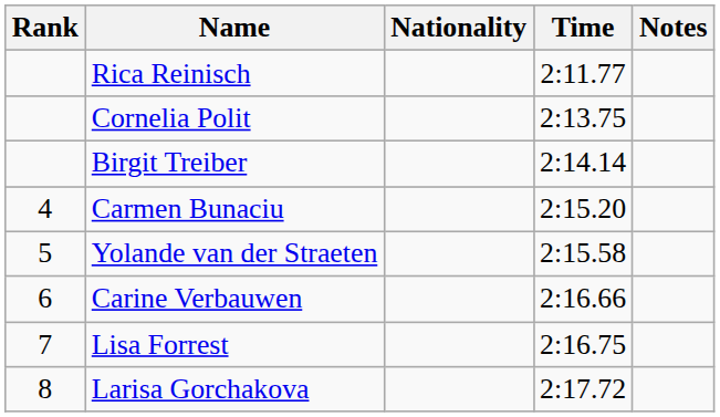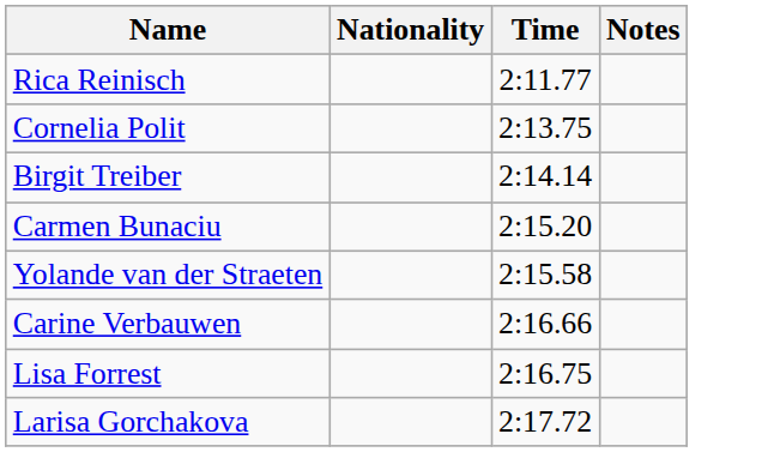 <table class="wikitable sortable" style="text-align:center">
 <tr>
-<th>Rank</th>
 <th>Name</th>
 <th>Nationality</th>
 <th>Time</th>
 <th>Notes</th>
 </tr>
 <tr>
-<td></td>
 <td align=left><a href='#'>Rica Reinisch</a></td>
 <td align=left></td>
 <td>2:11.77</td>
 <td></td>
 </tr>
 <tr>
-<td></td>
 <td align=left><a href='#'>Cornelia Polit</a></td>
 <td align=left></td>
 <td>2:13.75</td>
 <td></td>
 </tr>
 <tr>
-<td></td>
 <td align=left><a href='#'>Birgit Treiber</a></td>
 <td align=left></td>
 <td>2:14.14</td>
 <td></td>
 </tr>
 <tr>
-<td>4</td>
 <td align=left><a href='#'>Carmen Bunaciu</a></td>
 <td align=left></td>
 <td>2:15.20</td>
 <td></td>
 </tr>
 <tr>
-<td>5</td>
 <td align=left><a href='#'>Yolande van der Straeten</a></td>
 <td align=left></td>
 <td>2:15.58</td>
 <td></td>
 </tr>
 <tr>
-<td>6</td>
 <td align=left><a href='#'>Carine Verbauwen</a></td>
 <td align=left></td>
 <td>2:16.66</td>
 <td></td>
 </tr>
 <tr>
-<td>7</td>
 <td align=left><a href='#'>Lisa Forrest</a></td>
 <td align=left></td>
 <td>2:16.75</td>
 <td></td>
 </tr>
 <tr>
-<td>8</td>
 <td align=left><a href='#'>Larisa Gorchakova</a></td>
 <td align=left></td>
 <td>2:17.72</td>
 <td></td>
 </tr>
 </table>
